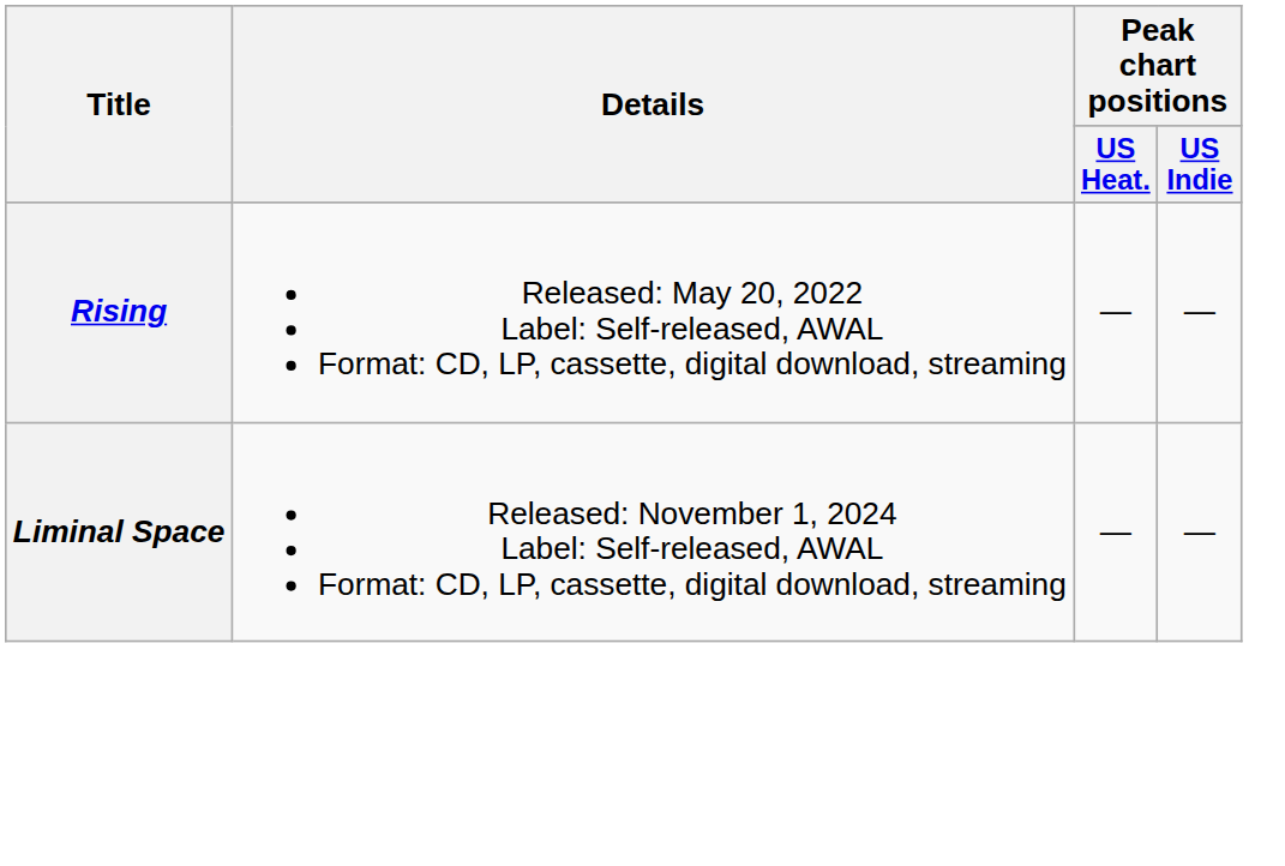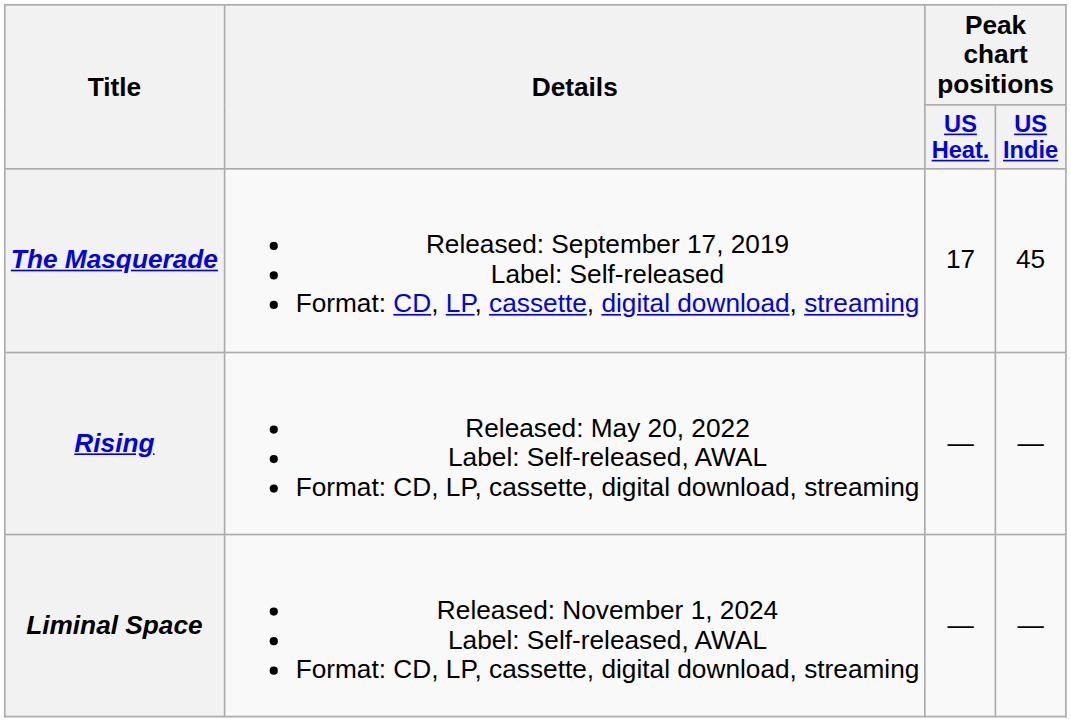 <table class="wikitable plainrowheaders" style="text-align:center">
 <tr>
 <th scope="col" rowspan="2">Title</th>
 <th scope="col" rowspan="2">Details</th>
 <th scope="col" colspan="2">Peak chart positions</th>
 </tr>
 <tr>
 <th scope="col" style="width:2.5em;font-size:90%;"><a href='#'>US<br>Heat.</a><br></th>
 <th scope="col" style="width:2.5em;font-size:90%;"><a href='#'>US <br>Indie</a><br></th>
+</tr>
+<tr>
+<th scope="row"><em><a href='#'>The Masquerade</a></em></th>
+<td><br><ul><li>Released: September 17, 2019</li><li>Label: Self-released</li><li>Format: <a href='#'>CD</a>, <a href='#'>LP</a>, <a href='#'>cassette</a>, <a href='#'>digital download</a>, <a href='#'>streaming</a></li></ul></td>
+<td>17</td>
+<td>45</td>
 </tr>
 <tr>
 <th scope="row"><em><a href='#'>Rising</a></em></th>
 <td><br><ul><li>Released: May 20, 2022</li><li>Label: Self-released, AWAL</li><li>Format: CD, LP, cassette, digital download, streaming</li></ul></td>
 <td>—</td>
 <td>—</td>
 </tr>
 <tr>
 <th scope="row"><em>Liminal Space</em></th>
 <td><br><ul><li>Released: November 1, 2024</li><li>Label: Self-released, AWAL</li><li>Format: CD, LP, cassette, digital download, streaming</li></ul></td>
 <td>—</td>
 <td>—</td>
 </tr>
 </table>
